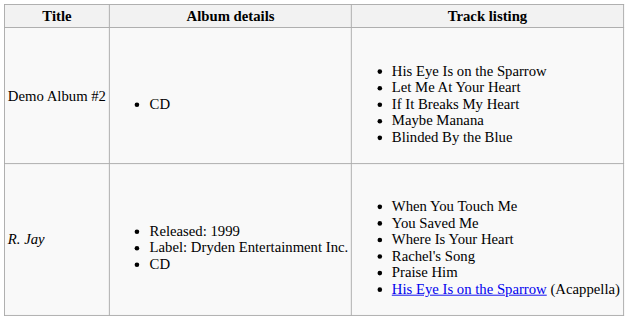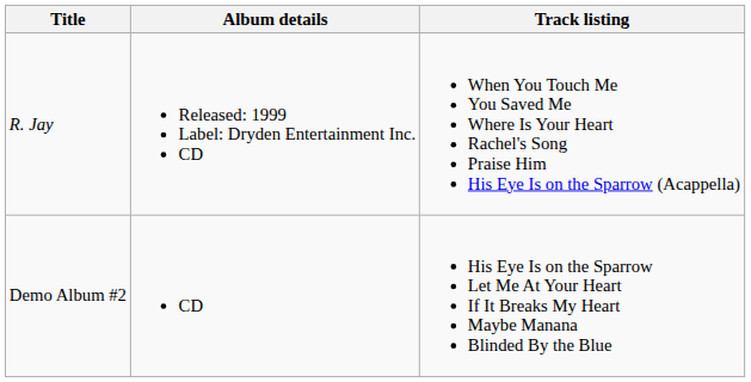 <table class="wikitable">
 <tr>
 <th>Title</th>
 <th>Album details</th>
 <th>Track listing</th>
 </tr>
 <tr>
+<td><em>R. Jay</em></td>
+<td><br><ul><li>Released: 1999</li><li>Label: Dryden Entertainment Inc.</li><li>CD</li></ul></td>
+<td><br><ul><li>When You Touch Me</li><li>You Saved Me</li><li>Where Is Your Heart</li><li>Rachel's Song</li><li>Praise Him</li><li><a href='#'>His Eye Is on the Sparrow</a> (Acappella)</li></ul></td>
+</tr>
+<tr>
 <td>Demo Album #2</td>
 <td><br><ul><li>CD</li></ul></td>
 <td><br><ul><li>His Eye Is on the Sparrow</li><li>Let Me At Your Heart</li><li>If It Breaks My Heart</li><li>Maybe Manana</li><li>Blinded By the Blue</li></ul></td>
 </tr>
-<tr>
-<td><em>R. Jay</em></td>
-<td><br><ul><li>Released: 1999</li><li>Label: Dryden Entertainment Inc.</li><li>CD</li></ul></td>
-<td><br><ul><li>When You Touch Me</li><li>You Saved Me</li><li>Where Is Your Heart</li><li>Rachel's Song</li><li>Praise Him</li><li><a href='#'>His Eye Is on the Sparrow</a> (Acappella)</li></ul></td>
-</tr>
 </table>
